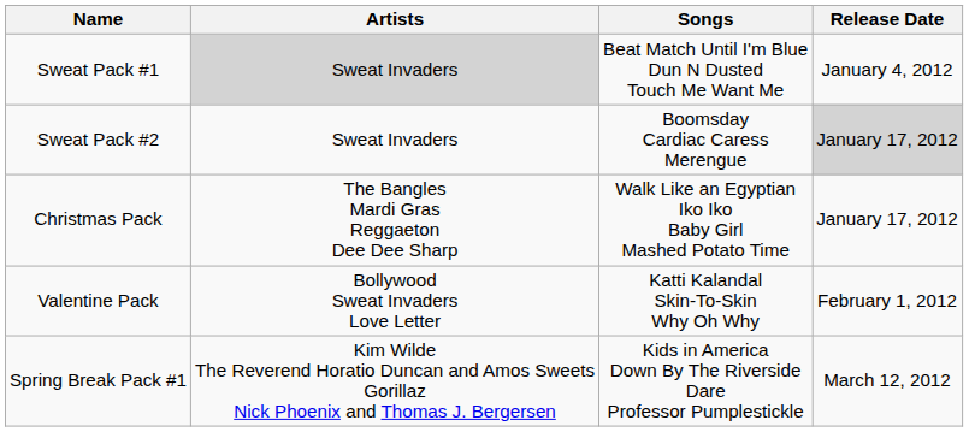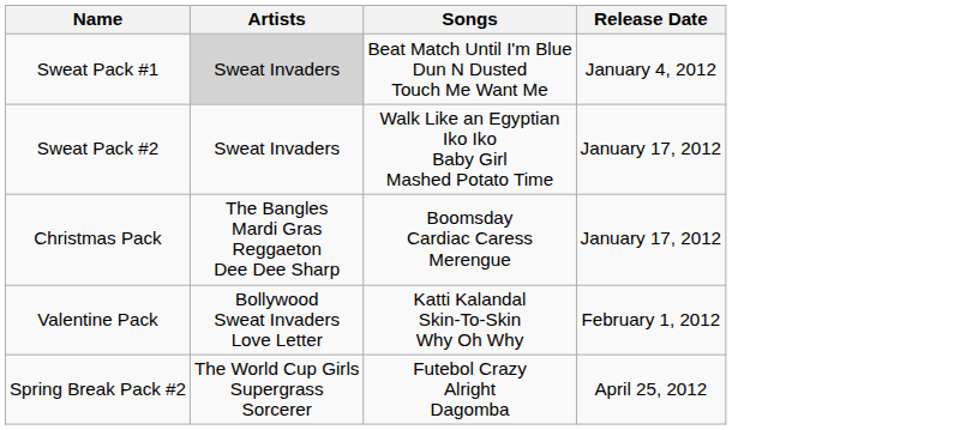 <table class="wikitable sortable" style="text-align: center">
 <tr>
 <th scope="col">Name</th>
 <th scope="col">Artists</th>
 <th scope="col">Songs</th>
 <th scope="col">Release Date</th>
 </tr>
 <tr>
 <td>Sweat Pack #1</td>
 <td style="background: lightgrey;">Sweat Invaders</td>
 <td>Beat Match Until I'm Blue<br>Dun N Dusted<br>Touch Me Want Me</td>
 <td>January 4, 2012</td>
 </tr>
 <tr>
 <td>Sweat Pack #2</td>
 <td>Sweat Invaders</td>
-<td>Boomsday<br>Cardiac Caress<br>Merengue</td>
-<td style="background: lightgrey;">January 17, 2012</td>
+<td>Walk Like an Egyptian<br> Iko Iko<br> Baby Girl<br> Mashed Potato Time</td>
+<td>January 17, 2012</td>
 </tr>
 <tr>
 <td>Christmas Pack</td>
 <td>The Bangles<br> Mardi Gras<br> Reggaeton<br> Dee Dee Sharp</td>
-<td>Walk Like an Egyptian<br> Iko Iko<br> Baby Girl<br> Mashed Potato Time</td>
+<td>Boomsday<br>Cardiac Caress<br>Merengue</td>
 <td>January 17, 2012</td>
 </tr>
 <tr>
 <td>Valentine Pack</td>
 <td>Bollywood<br> Sweat Invaders<br> Love Letter</td>
 <td>Katti Kalandal<br> Skin-To-Skin<br> Why Oh Why</td>
 <td>February 1, 2012</td>
 </tr>
 <tr>
-<td>Spring Break Pack #1</td>
-<td>Kim Wilde<br> The Reverend Horatio Duncan and Amos Sweets<br>Gorillaz<br> <a href='#'>Nick Phoenix</a> and <a href='#'>Thomas J. Bergersen</a></td>
-<td>Kids in America<br> Down By The Riverside<br>Dare<br> Professor Pumplestickle</td>
-<td>March 12, 2012</td>
+<td>Spring Break Pack #2</td>
+<td>The World Cup Girls<br> Supergrass<br> Sorcerer</td>
+<td>Futebol Crazy<br> Alright<br> Dagomba</td>
+<td>April 25, 2012</td>
 </tr>
 </table>
